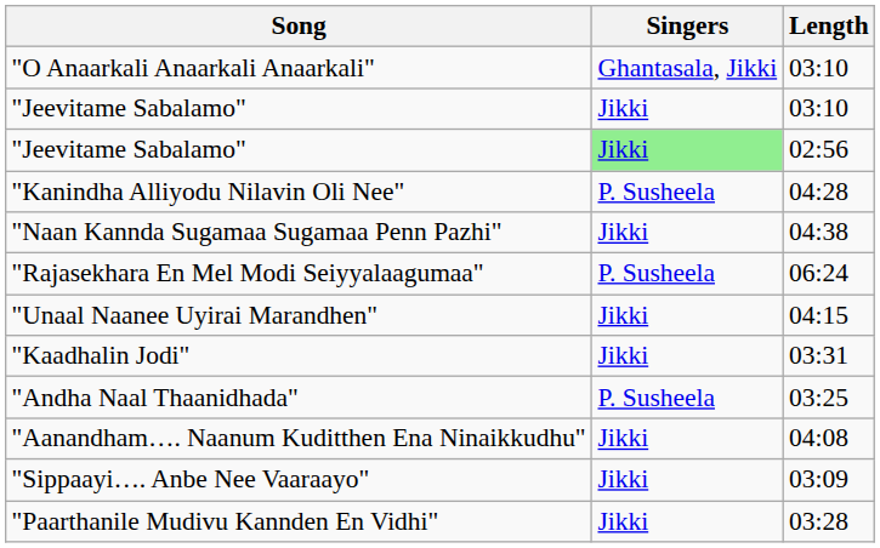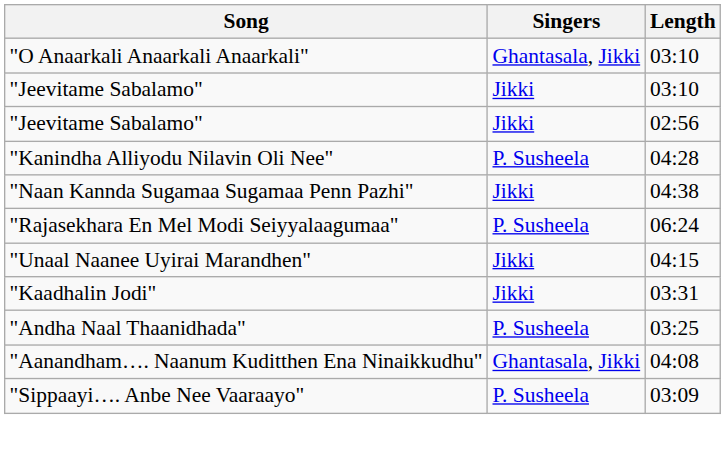 <table class="wikitable">
 <tr>
 <th>Song</th>
 <th>Singers</th>
 <th>Length</th>
 </tr>
 <tr>
 <td>"O Anaarkali Anaarkali Anaarkali"</td>
 <td><a href='#'>Ghantasala</a>, <a href='#'>Jikki</a></td>
 <td>03:10</td>
 </tr>
 <tr>
 <td>"Jeevitame Sabalamo"</td>
 <td><a href='#'>Jikki</a></td>
 <td>03:10</td>
 </tr>
 <tr>
 <td>"Jeevitame Sabalamo"</td>
-<td style="background: lightgreen;"><a href='#'>Jikki</a></td>
+<td><a href='#'>Jikki</a></td>
 <td>02:56</td>
 </tr>
 <tr>
 <td>"Kanindha Alliyodu Nilavin Oli Nee"</td>
 <td><a href='#'>P. Susheela</a></td>
 <td>04:28</td>
 </tr>
 <tr>
 <td>"Naan Kannda Sugamaa Sugamaa Penn Pazhi"</td>
 <td><a href='#'>Jikki</a></td>
 <td>04:38</td>
 </tr>
 <tr>
 <td>"Rajasekhara En Mel Modi Seiyyalaagumaa"</td>
 <td><a href='#'>P. Susheela</a></td>
 <td>06:24</td>
 </tr>
 <tr>
 <td>"Unaal Naanee Uyirai Marandhen"</td>
 <td><a href='#'>Jikki</a></td>
 <td>04:15</td>
 </tr>
 <tr>
 <td>"Kaadhalin Jodi"</td>
 <td><a href='#'>Jikki</a></td>
 <td>03:31</td>
 </tr>
 <tr>
 <td>"Andha Naal Thaanidhada"</td>
 <td><a href='#'>P. Susheela</a></td>
 <td>03:25</td>
 </tr>
 <tr>
 <td>"Aanandham…. Naanum Kuditthen Ena Ninaikkudhu"</td>
-<td><a href='#'>Jikki</a></td>
+<td><a href='#'>Ghantasala</a>, <a href='#'>Jikki</a></td>
 <td>04:08</td>
 </tr>
 <tr>
 <td>"Sippaayi…. Anbe Nee Vaaraayo"</td>
-<td><a href='#'>Jikki</a></td>
+<td><a href='#'>P. Susheela</a></td>
 <td>03:09</td>
 </tr>
-<tr>
-<td>"Paarthanile Mudivu Kannden En Vidhi"</td>
-<td><a href='#'>Jikki</a></td>
-<td>03:28</td>
-</tr>
 </table>
